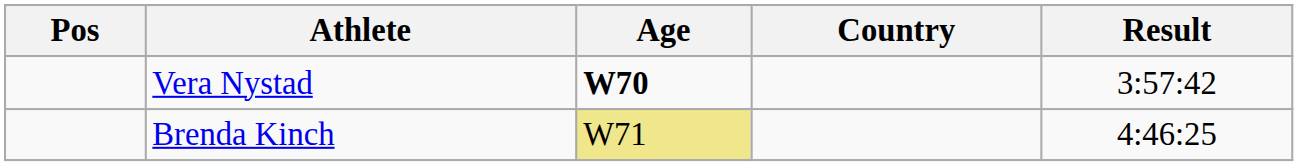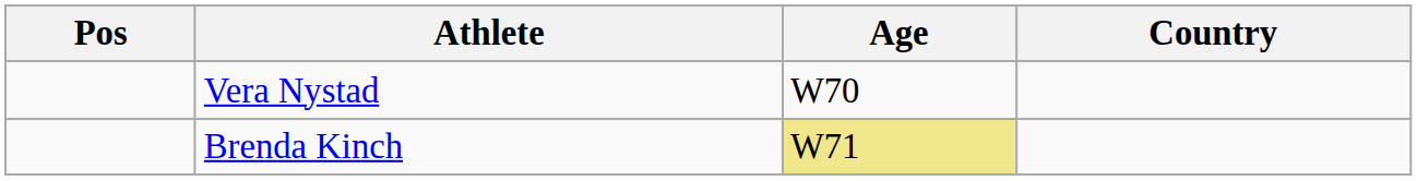 <table class="wikitable"  style="text-align:center; width:50%;">
 <tr>
 <th>Pos</th>
 <th>Athlete</th>
 <th>Age</th>
 <th>Country</th>
-<th>Result</th>
 </tr>
 <tr>
 <td align=center></td>
 <td align=left><a href='#'>Vera Nystad</a></td>
-<td align=left><strong>W70</strong></td>
+<td align=left>W70</td>
 <td align=left></td>
-<td>3:57:42</td>
 </tr>
 <tr>
 <td align=center></td>
 <td align=left><a href='#'>Brenda Kinch</a></td>
 <td align=left style="background: khaki;">W71</td>
 <td align=left></td>
-<td>4:46:25</td>
 </tr>
 </table>
